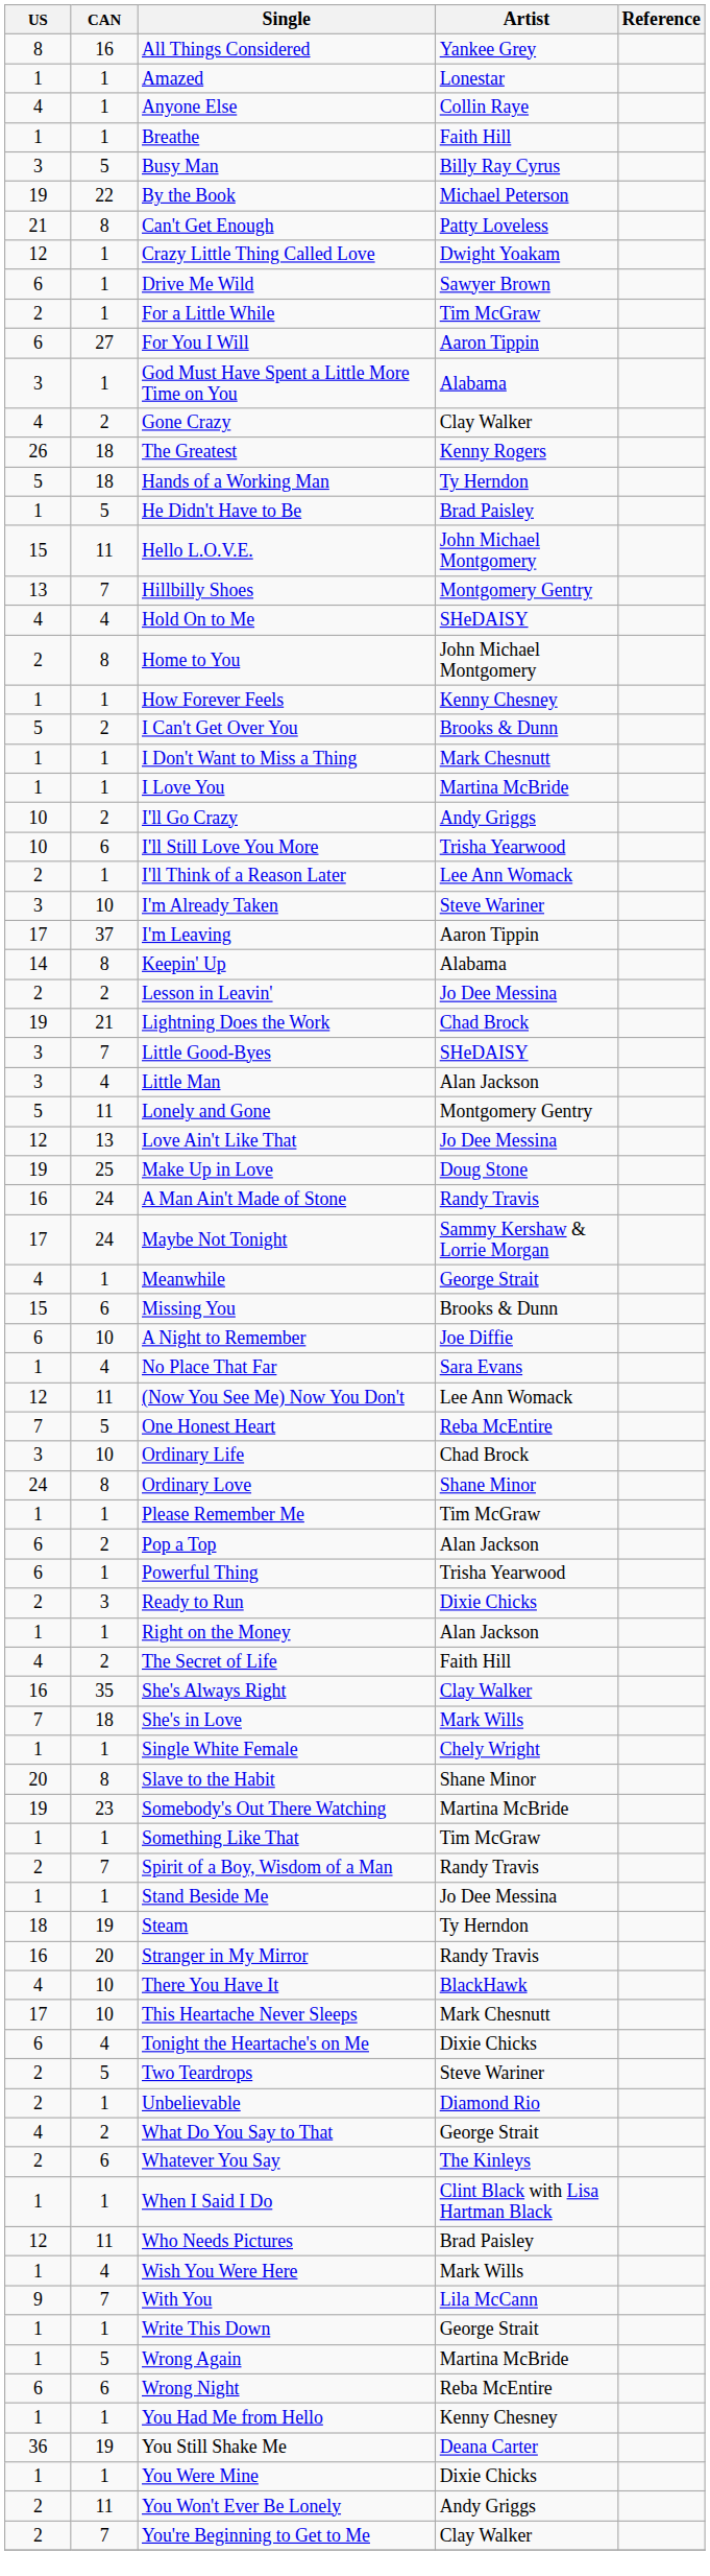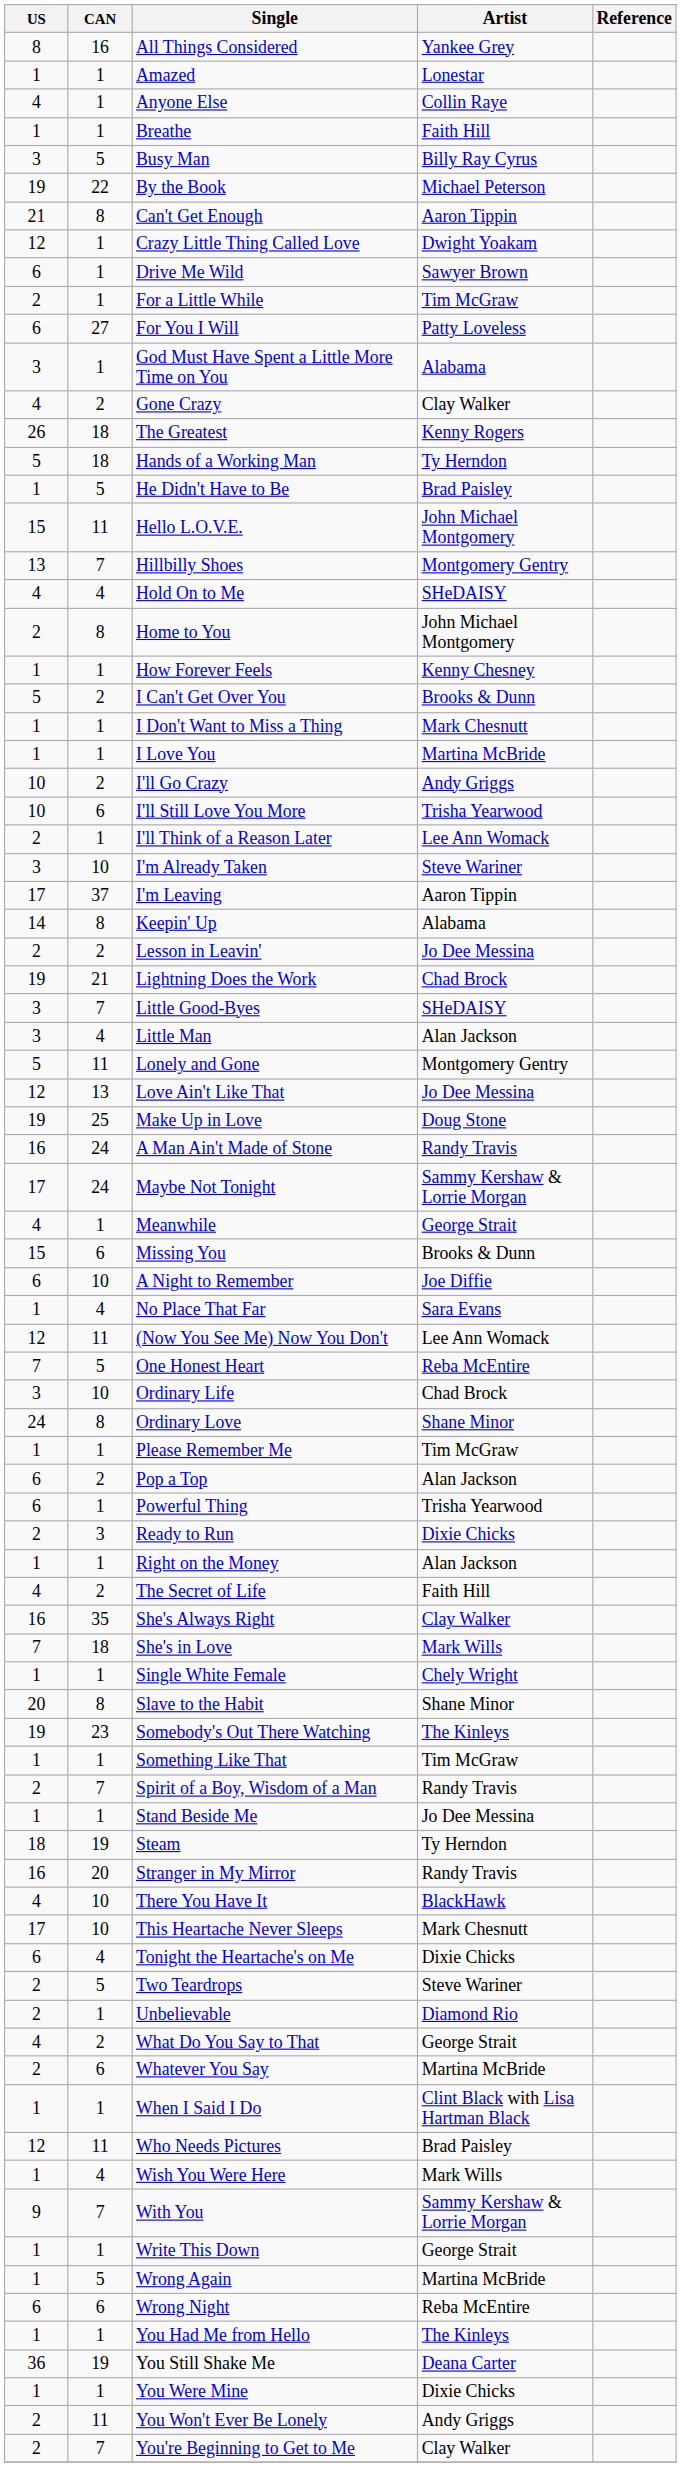 <table class="wikitable sortable">
 <tr>
 <th width="50"><small>US</small></th>
 <th width="50"><small>CAN</small></th>
 <th width="250">Single</th>
 <th width="150">Artist</th>
 <th>Reference</th>
 </tr>
 <tr>
 <td align="center">8</td>
 <td align="center">16</td>
 <td><a href='#'>All Things Considered</a></td>
 <td><a href='#'>Yankee Grey</a></td>
 <td></td>
 </tr>
 <tr>
 <td align="center">1</td>
 <td align="center">1</td>
 <td><a href='#'>Amazed</a></td>
 <td><a href='#'>Lonestar</a></td>
 <td></td>
 </tr>
 <tr>
 <td align="center">4</td>
 <td align="center">1</td>
 <td><a href='#'>Anyone Else</a></td>
 <td><a href='#'>Collin Raye</a></td>
 <td></td>
 </tr>
 <tr>
 <td align="center">1</td>
 <td align="center">1</td>
 <td><a href='#'>Breathe</a></td>
 <td><a href='#'>Faith Hill</a></td>
 <td></td>
 </tr>
 <tr>
 <td align="center">3</td>
 <td align="center">5</td>
 <td><a href='#'>Busy Man</a></td>
 <td><a href='#'>Billy Ray Cyrus</a></td>
 <td></td>
 </tr>
 <tr>
 <td align="center">19</td>
 <td align="center">22</td>
 <td><a href='#'>By the Book</a></td>
 <td><a href='#'>Michael Peterson</a></td>
 <td></td>
 </tr>
 <tr>
 <td align="center">21</td>
 <td align="center">8</td>
 <td><a href='#'>Can't Get Enough</a></td>
-<td><a href='#'>Patty Loveless</a></td>
+<td><a href='#'>Aaron Tippin</a></td>
 <td></td>
 </tr>
 <tr>
 <td align="center">12</td>
 <td align="center">1</td>
 <td><a href='#'>Crazy Little Thing Called Love</a></td>
 <td><a href='#'>Dwight Yoakam</a></td>
 <td></td>
 </tr>
 <tr>
 <td align="center">6</td>
 <td align="center">1</td>
 <td><a href='#'>Drive Me Wild</a></td>
 <td><a href='#'>Sawyer Brown</a></td>
 <td></td>
 </tr>
 <tr>
 <td align="center">2</td>
 <td align="center">1</td>
 <td><a href='#'>For a Little While</a></td>
 <td><a href='#'>Tim McGraw</a></td>
 <td></td>
 </tr>
 <tr>
 <td align="center">6</td>
 <td align="center">27</td>
 <td><a href='#'>For You I Will</a></td>
-<td><a href='#'>Aaron Tippin</a></td>
+<td><a href='#'>Patty Loveless</a></td>
 <td></td>
 </tr>
 <tr>
 <td align="center">3</td>
 <td align="center">1</td>
 <td><a href='#'>God Must Have Spent a Little More Time on You</a></td>
 <td><a href='#'>Alabama</a></td>
 <td></td>
 </tr>
 <tr>
 <td align="center">4</td>
 <td align="center">2</td>
 <td><a href='#'>Gone Crazy</a></td>
 <td>Clay Walker</td>
 <td></td>
 </tr>
 <tr>
 <td align="center">26</td>
 <td align="center">18</td>
 <td><a href='#'>The Greatest</a></td>
 <td><a href='#'>Kenny Rogers</a></td>
 <td></td>
 </tr>
 <tr>
 <td align="center">5</td>
 <td align="center">18</td>
 <td><a href='#'>Hands of a Working Man</a></td>
 <td><a href='#'>Ty Herndon</a></td>
 <td></td>
 </tr>
 <tr>
 <td align="center">1</td>
 <td align="center">5</td>
 <td><a href='#'>He Didn't Have to Be</a></td>
 <td><a href='#'>Brad Paisley</a></td>
 <td></td>
 </tr>
 <tr>
 <td align="center">15</td>
 <td align="center">11</td>
 <td><a href='#'>Hello L.O.V.E.</a></td>
 <td><a href='#'>John Michael Montgomery</a></td>
 <td></td>
 </tr>
 <tr>
 <td align="center">13</td>
 <td align="center">7</td>
 <td><a href='#'>Hillbilly Shoes</a></td>
 <td><a href='#'>Montgomery Gentry</a></td>
 <td></td>
 </tr>
 <tr>
 <td align="center">4</td>
 <td align="center">4</td>
 <td><a href='#'>Hold On to Me</a></td>
 <td><a href='#'>SHeDAISY</a></td>
 <td></td>
 </tr>
 <tr>
 <td align="center">2</td>
 <td align="center">8</td>
 <td><a href='#'>Home to You</a></td>
 <td>John Michael Montgomery</td>
 <td></td>
 </tr>
 <tr>
 <td align="center">1</td>
 <td align="center">1</td>
 <td><a href='#'>How Forever Feels</a></td>
 <td><a href='#'>Kenny Chesney</a></td>
 <td></td>
 </tr>
 <tr>
 <td align="center">5</td>
 <td align="center">2</td>
 <td><a href='#'>I Can't Get Over You</a></td>
 <td><a href='#'>Brooks & Dunn</a></td>
 <td></td>
 </tr>
 <tr>
 <td align="center">1</td>
 <td align="center">1</td>
 <td><a href='#'>I Don't Want to Miss a Thing</a></td>
 <td><a href='#'>Mark Chesnutt</a></td>
 <td></td>
 </tr>
 <tr>
 <td align="center">1</td>
 <td align="center">1</td>
 <td><a href='#'>I Love You</a></td>
 <td><a href='#'>Martina McBride</a></td>
 <td></td>
 </tr>
 <tr>
 <td align="center">10</td>
 <td align="center">2</td>
 <td><a href='#'>I'll Go Crazy</a></td>
 <td><a href='#'>Andy Griggs</a></td>
 <td></td>
 </tr>
 <tr>
 <td align="center">10</td>
 <td align="center">6</td>
 <td><a href='#'>I'll Still Love You More</a></td>
 <td><a href='#'>Trisha Yearwood</a></td>
 <td></td>
 </tr>
 <tr>
 <td align="center">2</td>
 <td align="center">1</td>
 <td><a href='#'>I'll Think of a Reason Later</a></td>
 <td><a href='#'>Lee Ann Womack</a></td>
 <td></td>
 </tr>
 <tr>
 <td align="center">3</td>
 <td align="center">10</td>
 <td><a href='#'>I'm Already Taken</a></td>
 <td><a href='#'>Steve Wariner</a></td>
 <td></td>
 </tr>
 <tr>
 <td align="center">17</td>
 <td align="center">37</td>
 <td><a href='#'>I'm Leaving</a></td>
 <td>Aaron Tippin</td>
 <td></td>
 </tr>
 <tr>
 <td align="center">14</td>
 <td align="center">8</td>
 <td><a href='#'>Keepin' Up</a></td>
 <td>Alabama</td>
 <td></td>
 </tr>
 <tr>
 <td align="center">2</td>
 <td align="center">2</td>
 <td><a href='#'>Lesson in Leavin'</a></td>
 <td><a href='#'>Jo Dee Messina</a></td>
 <td></td>
 </tr>
 <tr>
 <td align="center">19</td>
 <td align="center">21</td>
 <td><a href='#'>Lightning Does the Work</a></td>
 <td><a href='#'>Chad Brock</a></td>
 <td></td>
 </tr>
 <tr>
 <td align="center">3</td>
 <td align="center">7</td>
 <td><a href='#'>Little Good-Byes</a></td>
 <td><a href='#'>SHeDAISY</a></td>
 <td></td>
 </tr>
 <tr>
 <td align="center">3</td>
 <td align="center">4</td>
 <td><a href='#'>Little Man</a></td>
 <td>Alan Jackson</td>
 <td></td>
 </tr>
 <tr>
 <td align="center">5</td>
 <td align="center">11</td>
 <td><a href='#'>Lonely and Gone</a></td>
 <td>Montgomery Gentry</td>
 <td></td>
 </tr>
 <tr>
 <td align="center">12</td>
 <td align="center">13</td>
 <td><a href='#'>Love Ain't Like That</a></td>
 <td><a href='#'>Jo Dee Messina</a></td>
 <td></td>
 </tr>
 <tr>
 <td align="center">19</td>
 <td align="center">25</td>
 <td><a href='#'>Make Up in Love</a></td>
 <td><a href='#'>Doug Stone</a></td>
 <td></td>
 </tr>
 <tr>
 <td align="center">16</td>
 <td align="center">24</td>
 <td><a href='#'>A Man Ain't Made of Stone</a></td>
 <td><a href='#'>Randy Travis</a></td>
 <td></td>
 </tr>
 <tr>
 <td align="center">17</td>
 <td align="center">24</td>
 <td><a href='#'>Maybe Not Tonight</a></td>
 <td><a href='#'>Sammy Kershaw</a> & <a href='#'>Lorrie Morgan</a></td>
 <td></td>
 </tr>
 <tr>
 <td align="center">4</td>
 <td align="center">1</td>
 <td><a href='#'>Meanwhile</a></td>
 <td><a href='#'>George Strait</a></td>
 <td></td>
 </tr>
 <tr>
 <td align="center">15</td>
 <td align="center">6</td>
 <td><a href='#'>Missing You</a></td>
 <td>Brooks & Dunn</td>
 <td></td>
 </tr>
 <tr>
 <td align="center">6</td>
 <td align="center">10</td>
 <td><a href='#'>A Night to Remember</a></td>
 <td><a href='#'>Joe Diffie</a></td>
 <td></td>
 </tr>
 <tr>
 <td align="center">1</td>
 <td align="center">4</td>
 <td><a href='#'>No Place That Far</a></td>
 <td><a href='#'>Sara Evans</a></td>
 <td></td>
 </tr>
 <tr>
 <td align="center">12</td>
 <td align="center">11</td>
 <td><a href='#'>(Now You See Me) Now You Don't</a></td>
 <td>Lee Ann Womack</td>
 <td></td>
 </tr>
 <tr>
 <td align="center">7</td>
 <td align="center">5</td>
 <td><a href='#'>One Honest Heart</a></td>
 <td><a href='#'>Reba McEntire</a></td>
 <td></td>
 </tr>
 <tr>
 <td align="center">3</td>
 <td align="center">10</td>
 <td><a href='#'>Ordinary Life</a></td>
 <td>Chad Brock</td>
 <td></td>
 </tr>
 <tr>
 <td align="center">24</td>
 <td align="center">8</td>
 <td><a href='#'>Ordinary Love</a></td>
 <td><a href='#'>Shane Minor</a></td>
 <td></td>
 </tr>
 <tr>
 <td align="center">1</td>
 <td align="center">1</td>
 <td><a href='#'>Please Remember Me</a></td>
 <td>Tim McGraw</td>
 <td></td>
 </tr>
 <tr>
 <td align="center">6</td>
 <td align="center">2</td>
 <td><a href='#'>Pop a Top</a></td>
 <td>Alan Jackson</td>
 <td></td>
 </tr>
 <tr>
 <td align="center">6</td>
 <td align="center">1</td>
 <td><a href='#'>Powerful Thing</a></td>
 <td>Trisha Yearwood</td>
 <td></td>
 </tr>
 <tr>
 <td align="center">2</td>
 <td align="center">3</td>
 <td><a href='#'>Ready to Run</a></td>
 <td><a href='#'>Dixie Chicks</a></td>
 <td></td>
 </tr>
 <tr>
 <td align="center">1</td>
 <td align="center">1</td>
 <td><a href='#'>Right on the Money</a></td>
 <td>Alan Jackson</td>
 <td></td>
 </tr>
 <tr>
 <td align="center">4</td>
 <td align="center">2</td>
 <td><a href='#'>The Secret of Life</a></td>
 <td>Faith Hill</td>
 <td></td>
 </tr>
 <tr>
 <td align="center">16</td>
 <td align="center">35</td>
 <td><a href='#'>She's Always Right</a></td>
 <td><a href='#'>Clay Walker</a></td>
 <td></td>
 </tr>
 <tr>
 <td align="center">7</td>
 <td align="center">18</td>
 <td><a href='#'>She's in Love</a></td>
 <td><a href='#'>Mark Wills</a></td>
 <td></td>
 </tr>
 <tr>
 <td align="center">1</td>
 <td align="center">1</td>
 <td><a href='#'>Single White Female</a></td>
 <td><a href='#'>Chely Wright</a></td>
 <td></td>
 </tr>
 <tr>
 <td align="center">20</td>
 <td align="center">8</td>
 <td><a href='#'>Slave to the Habit</a></td>
 <td>Shane Minor</td>
 <td></td>
 </tr>
 <tr>
 <td align="center">19</td>
 <td align="center">23</td>
 <td><a href='#'>Somebody's Out There Watching</a></td>
-<td>Martina McBride</td>
+<td><a href='#'>The Kinleys</a></td>
 <td></td>
 </tr>
 <tr>
 <td align="center">1</td>
 <td align="center">1</td>
 <td><a href='#'>Something Like That</a></td>
 <td>Tim McGraw</td>
 <td></td>
 </tr>
 <tr>
 <td align="center">2</td>
 <td align="center">7</td>
 <td><a href='#'>Spirit of a Boy, Wisdom of a Man</a></td>
 <td>Randy Travis</td>
 <td></td>
 </tr>
 <tr>
 <td align="center">1</td>
 <td align="center">1</td>
 <td><a href='#'>Stand Beside Me</a></td>
 <td>Jo Dee Messina</td>
 <td></td>
 </tr>
 <tr>
 <td align="center">18</td>
 <td align="center">19</td>
 <td><a href='#'>Steam</a></td>
 <td>Ty Herndon</td>
 <td></td>
 </tr>
 <tr>
 <td align="center">16</td>
 <td align="center">20</td>
 <td><a href='#'>Stranger in My Mirror</a></td>
 <td>Randy Travis</td>
 <td></td>
 </tr>
 <tr>
 <td align="center">4</td>
 <td align="center">10</td>
 <td><a href='#'>There You Have It</a></td>
 <td><a href='#'>BlackHawk</a></td>
 <td></td>
 </tr>
 <tr>
 <td align="center">17</td>
 <td align="center">10</td>
 <td><a href='#'>This Heartache Never Sleeps</a></td>
 <td>Mark Chesnutt</td>
 <td></td>
 </tr>
 <tr>
 <td align="center">6</td>
 <td align="center">4</td>
 <td><a href='#'>Tonight the Heartache's on Me</a></td>
 <td>Dixie Chicks</td>
 <td></td>
 </tr>
 <tr>
 <td align="center">2</td>
 <td align="center">5</td>
 <td><a href='#'>Two Teardrops</a></td>
 <td>Steve Wariner</td>
 <td></td>
 </tr>
 <tr>
 <td align="center">2</td>
 <td align="center">1</td>
 <td><a href='#'>Unbelievable</a></td>
 <td><a href='#'>Diamond Rio</a></td>
 <td></td>
 </tr>
 <tr>
 <td align="center">4</td>
 <td align="center">2</td>
 <td><a href='#'>What Do You Say to That</a></td>
 <td>George Strait</td>
 <td></td>
 </tr>
 <tr>
 <td align="center">2</td>
 <td align="center">6</td>
 <td><a href='#'>Whatever You Say</a></td>
-<td><a href='#'>The Kinleys</a></td>
+<td>Martina McBride</td>
 <td></td>
 </tr>
 <tr>
 <td align="center">1</td>
 <td align="center">1</td>
 <td><a href='#'>When I Said I Do</a></td>
 <td><a href='#'>Clint Black</a> with <a href='#'>Lisa Hartman Black</a></td>
 <td></td>
 </tr>
 <tr>
 <td align="center">12</td>
 <td align="center">11</td>
 <td><a href='#'>Who Needs Pictures</a></td>
 <td>Brad Paisley</td>
 <td></td>
 </tr>
 <tr>
 <td align="center">1</td>
 <td align="center">4</td>
 <td><a href='#'>Wish You Were Here</a></td>
 <td>Mark Wills</td>
 <td></td>
 </tr>
 <tr>
 <td align="center">9</td>
 <td align="center">7</td>
 <td><a href='#'>With You</a></td>
-<td><a href='#'>Lila McCann</a></td>
+<td><a href='#'>Sammy Kershaw</a> & <a href='#'>Lorrie Morgan</a></td>
 <td></td>
 </tr>
 <tr>
 <td align="center">1</td>
 <td align="center">1</td>
 <td><a href='#'>Write This Down</a></td>
 <td>George Strait</td>
 <td></td>
 </tr>
 <tr>
 <td align="center">1</td>
 <td align="center">5</td>
 <td><a href='#'>Wrong Again</a></td>
 <td>Martina McBride</td>
 <td></td>
 </tr>
 <tr>
 <td align="center">6</td>
 <td align="center">6</td>
 <td><a href='#'>Wrong Night</a></td>
 <td>Reba McEntire</td>
 <td></td>
 </tr>
 <tr>
 <td align="center">1</td>
 <td align="center">1</td>
 <td><a href='#'>You Had Me from Hello</a></td>
-<td>Kenny Chesney</td>
+<td><a href='#'>The Kinleys</a></td>
 <td></td>
 </tr>
 <tr>
 <td align="center">36</td>
 <td align="center">19</td>
 <td>You Still Shake Me</td>
 <td><a href='#'>Deana Carter</a></td>
 <td></td>
 </tr>
 <tr>
 <td align="center">1</td>
 <td align="center">1</td>
 <td><a href='#'>You Were Mine</a></td>
 <td>Dixie Chicks</td>
 <td></td>
 </tr>
 <tr>
 <td align="center">2</td>
 <td align="center">11</td>
 <td><a href='#'>You Won't Ever Be Lonely</a></td>
 <td>Andy Griggs</td>
 <td></td>
 </tr>
 <tr>
 <td align="center">2</td>
 <td align="center">7</td>
 <td><a href='#'>You're Beginning to Get to Me</a></td>
 <td>Clay Walker</td>
 <td></td>
 </tr>
 <tr>
 </tr>
 </table>
